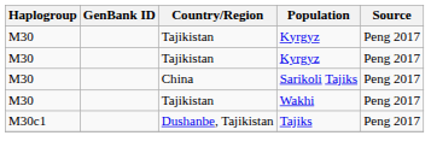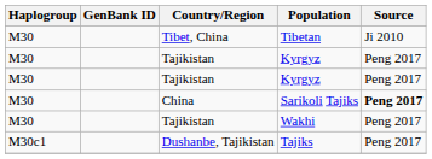 <table class="wikitable sortable">
 <tr>
 <th scope="col">Haplogroup</th>
 <th scope="col">GenBank ID</th>
 <th scope="col">Country/Region</th>
 <th scope="col">Population</th>
 <th scope="col">Source</th>
+</tr>
+<tr>
+<td>M30</td>
+<td></td>
+<td><a href='#'>Tibet</a>, China</td>
+<td><a href='#'>Tibetan</a></td>
+<td>Ji 2010</td>
 </tr>
 <tr>
 <td>M30</td>
 <td></td>
 <td>Tajikistan</td>
 <td><a href='#'>Kyrgyz</a></td>
 <td>Peng 2017</td>
 </tr>
 <tr>
 <td>M30</td>
 <td></td>
 <td>Tajikistan</td>
 <td><a href='#'>Kyrgyz</a></td>
 <td>Peng 2017</td>
 </tr>
 <tr>
 <td>M30</td>
 <td></td>
 <td>China</td>
 <td><a href='#'>Sarikoli</a> <a href='#'>Tajiks</a></td>
-<td>Peng 2017</td>
+<td><strong>Peng 2017</strong></td>
 </tr>
 <tr>
 <td>M30</td>
 <td></td>
 <td>Tajikistan</td>
 <td><a href='#'>Wakhi</a></td>
 <td>Peng 2017</td>
 </tr>
 <tr>
 <td>M30c1</td>
 <td></td>
 <td><a href='#'>Dushanbe</a>, Tajikistan</td>
 <td><a href='#'>Tajiks</a></td>
 <td>Peng 2017</td>
 </tr>
 <tr>
 </tr>
 </table>
